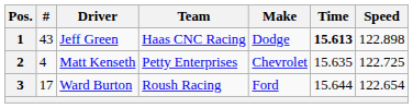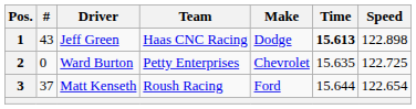 <table class="wikitable" style="font-size:95%">
 <tr>
 <th>Pos.</th>
 <th>#</th>
 <th>Driver</th>
 <th>Team</th>
 <th>Make</th>
 <th>Time</th>
 <th>Speed</th>
 </tr>
 <tr>
 <th>1</th>
 <td>43</td>
 <td><a href='#'>Jeff Green</a></td>
 <td><a href='#'>Haas CNC Racing</a></td>
 <td><a href='#'>Dodge</a></td>
 <td><strong>15.613</strong></td>
 <td>122.898</td>
 </tr>
 <tr>
 <th>2</th>
-<td>4</td>
-<td><a href='#'>Matt Kenseth</a></td>
+<td>0</td>
+<td><a href='#'>Ward Burton</a></td>
 <td><a href='#'>Petty Enterprises</a></td>
 <td><a href='#'>Chevrolet</a></td>
 <td>15.635</td>
 <td>122.725</td>
 </tr>
 <tr>
 <th>3</th>
-<td>17</td>
-<td><a href='#'>Ward Burton</a></td>
+<td>37</td>
+<td><a href='#'>Matt Kenseth</a></td>
 <td><a href='#'>Roush Racing</a></td>
 <td><a href='#'>Ford</a></td>
 <td>15.644</td>
 <td>122.654</td>
 </tr>
 <tr>
 <th colspan="7"></th>
 </tr>
 </table>
